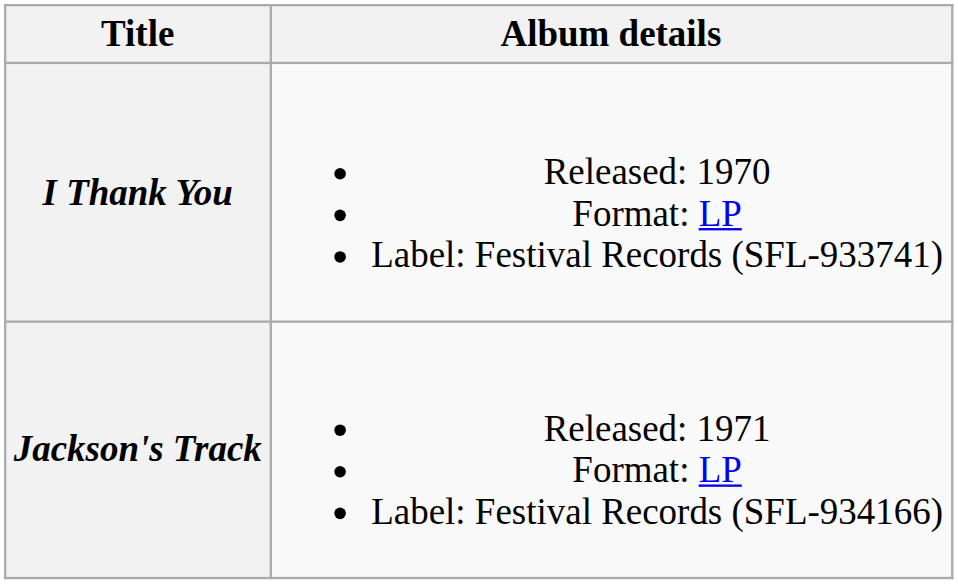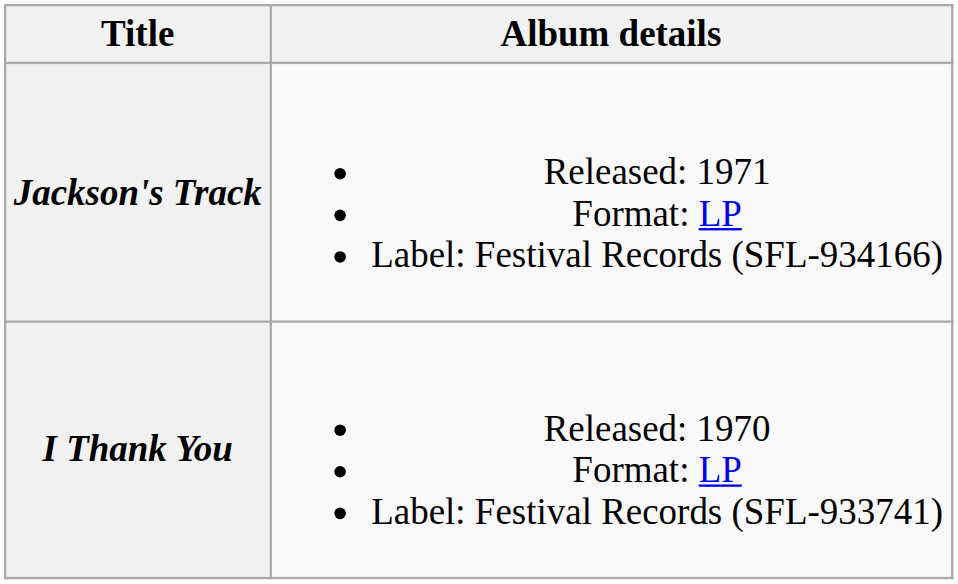 <table class="wikitable plainrowheaders" style="text-align:center;" border="1">
 <tr>
 <th>Title</th>
 <th>Album details</th>
 </tr>
 <tr>
+<th scope="row"><em>Jackson's Track</em></th>
+<td><br><ul><li>Released: 1971</li><li>Format: <a href='#'>LP</a></li><li>Label: Festival Records (SFL-934166)</li></ul></td>
+</tr>
+<tr>
 <th scope="row"><em>I Thank You</em></th>
 <td><br><ul><li>Released: 1970</li><li>Format: <a href='#'>LP</a></li><li>Label: Festival Records (SFL-933741)</li></ul></td>
 </tr>
-<tr>
-<th scope="row"><em>Jackson's Track</em></th>
-<td><br><ul><li>Released: 1971</li><li>Format: <a href='#'>LP</a></li><li>Label: Festival Records (SFL-934166)</li></ul></td>
-</tr>
 </table>
